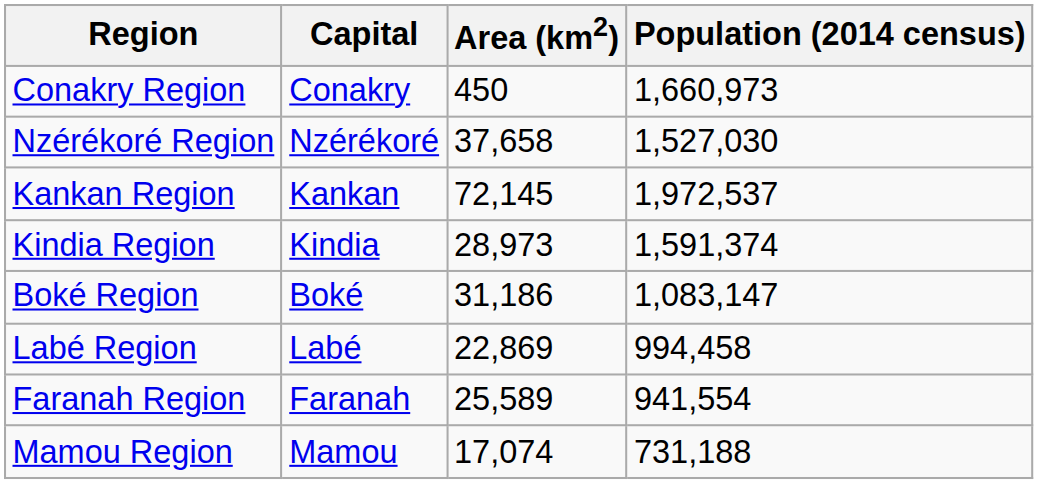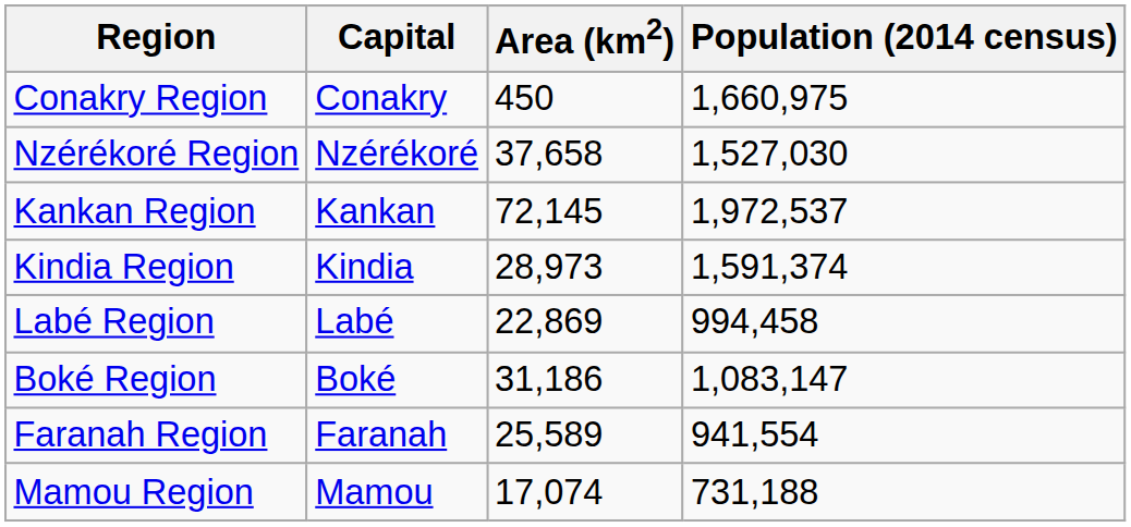 <table class="wikitable sortable">
 <tr>
 <th>Region</th>
 <th>Capital</th>
 <th>Area (km<sup>2</sup>)</th>
 <th>Population (2014 census)</th>
 </tr>
 <tr>
 <td><a href='#'>Conakry Region</a></td>
 <td><a href='#'>Conakry</a></td>
 <td>450</td>
-<td>1,660,973</td>
+<td>1,660,975</td>
 </tr>
 <tr>
 <td><a href='#'>Nzérékoré Region</a></td>
 <td><a href='#'>Nzérékoré</a></td>
 <td>37,658</td>
 <td>1,527,030</td>
 </tr>
 <tr>
 <td><a href='#'>Kankan Region</a></td>
 <td><a href='#'>Kankan</a></td>
 <td>72,145</td>
 <td>1,972,537</td>
 </tr>
 <tr>
 <td><a href='#'>Kindia Region</a></td>
 <td><a href='#'>Kindia</a></td>
 <td>28,973</td>
 <td>1,591,374</td>
 </tr>
 <tr>
+<td><a href='#'>Labé Region</a></td>
+<td><a href='#'>Labé</a></td>
+<td>22,869</td>
+<td>994,458</td>
+</tr>
+<tr>
 <td><a href='#'>Boké Region</a></td>
 <td><a href='#'>Boké</a></td>
 <td>31,186</td>
 <td>1,083,147</td>
-</tr>
-<tr>
-<td><a href='#'>Labé Region</a></td>
-<td><a href='#'>Labé</a></td>
-<td>22,869</td>
-<td>994,458</td>
 </tr>
 <tr>
 <td><a href='#'>Faranah Region</a></td>
 <td><a href='#'>Faranah</a></td>
 <td>25,589</td>
 <td>941,554</td>
 </tr>
 <tr>
 <td><a href='#'>Mamou Region</a></td>
 <td><a href='#'>Mamou</a></td>
 <td>17,074</td>
 <td>731,188</td>
 </tr>
 </table>
